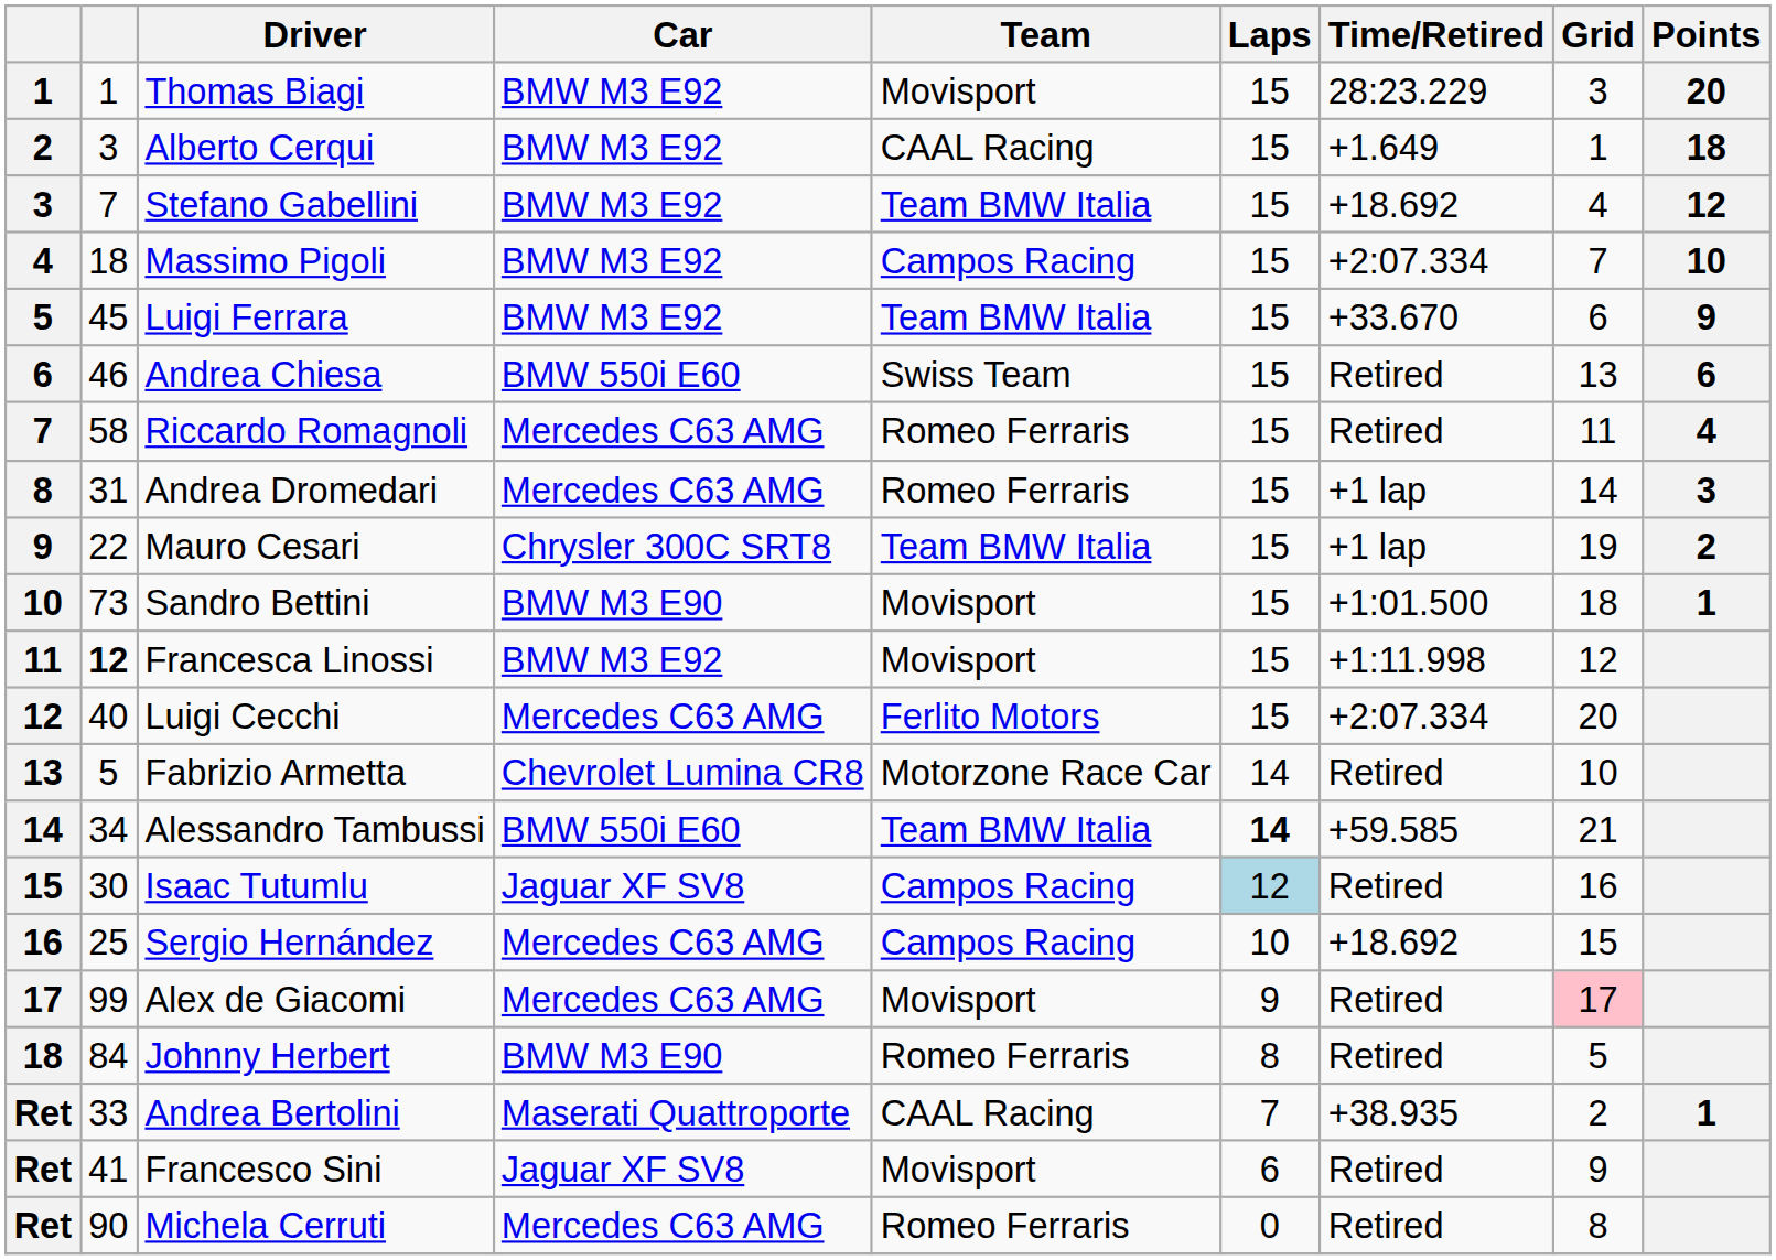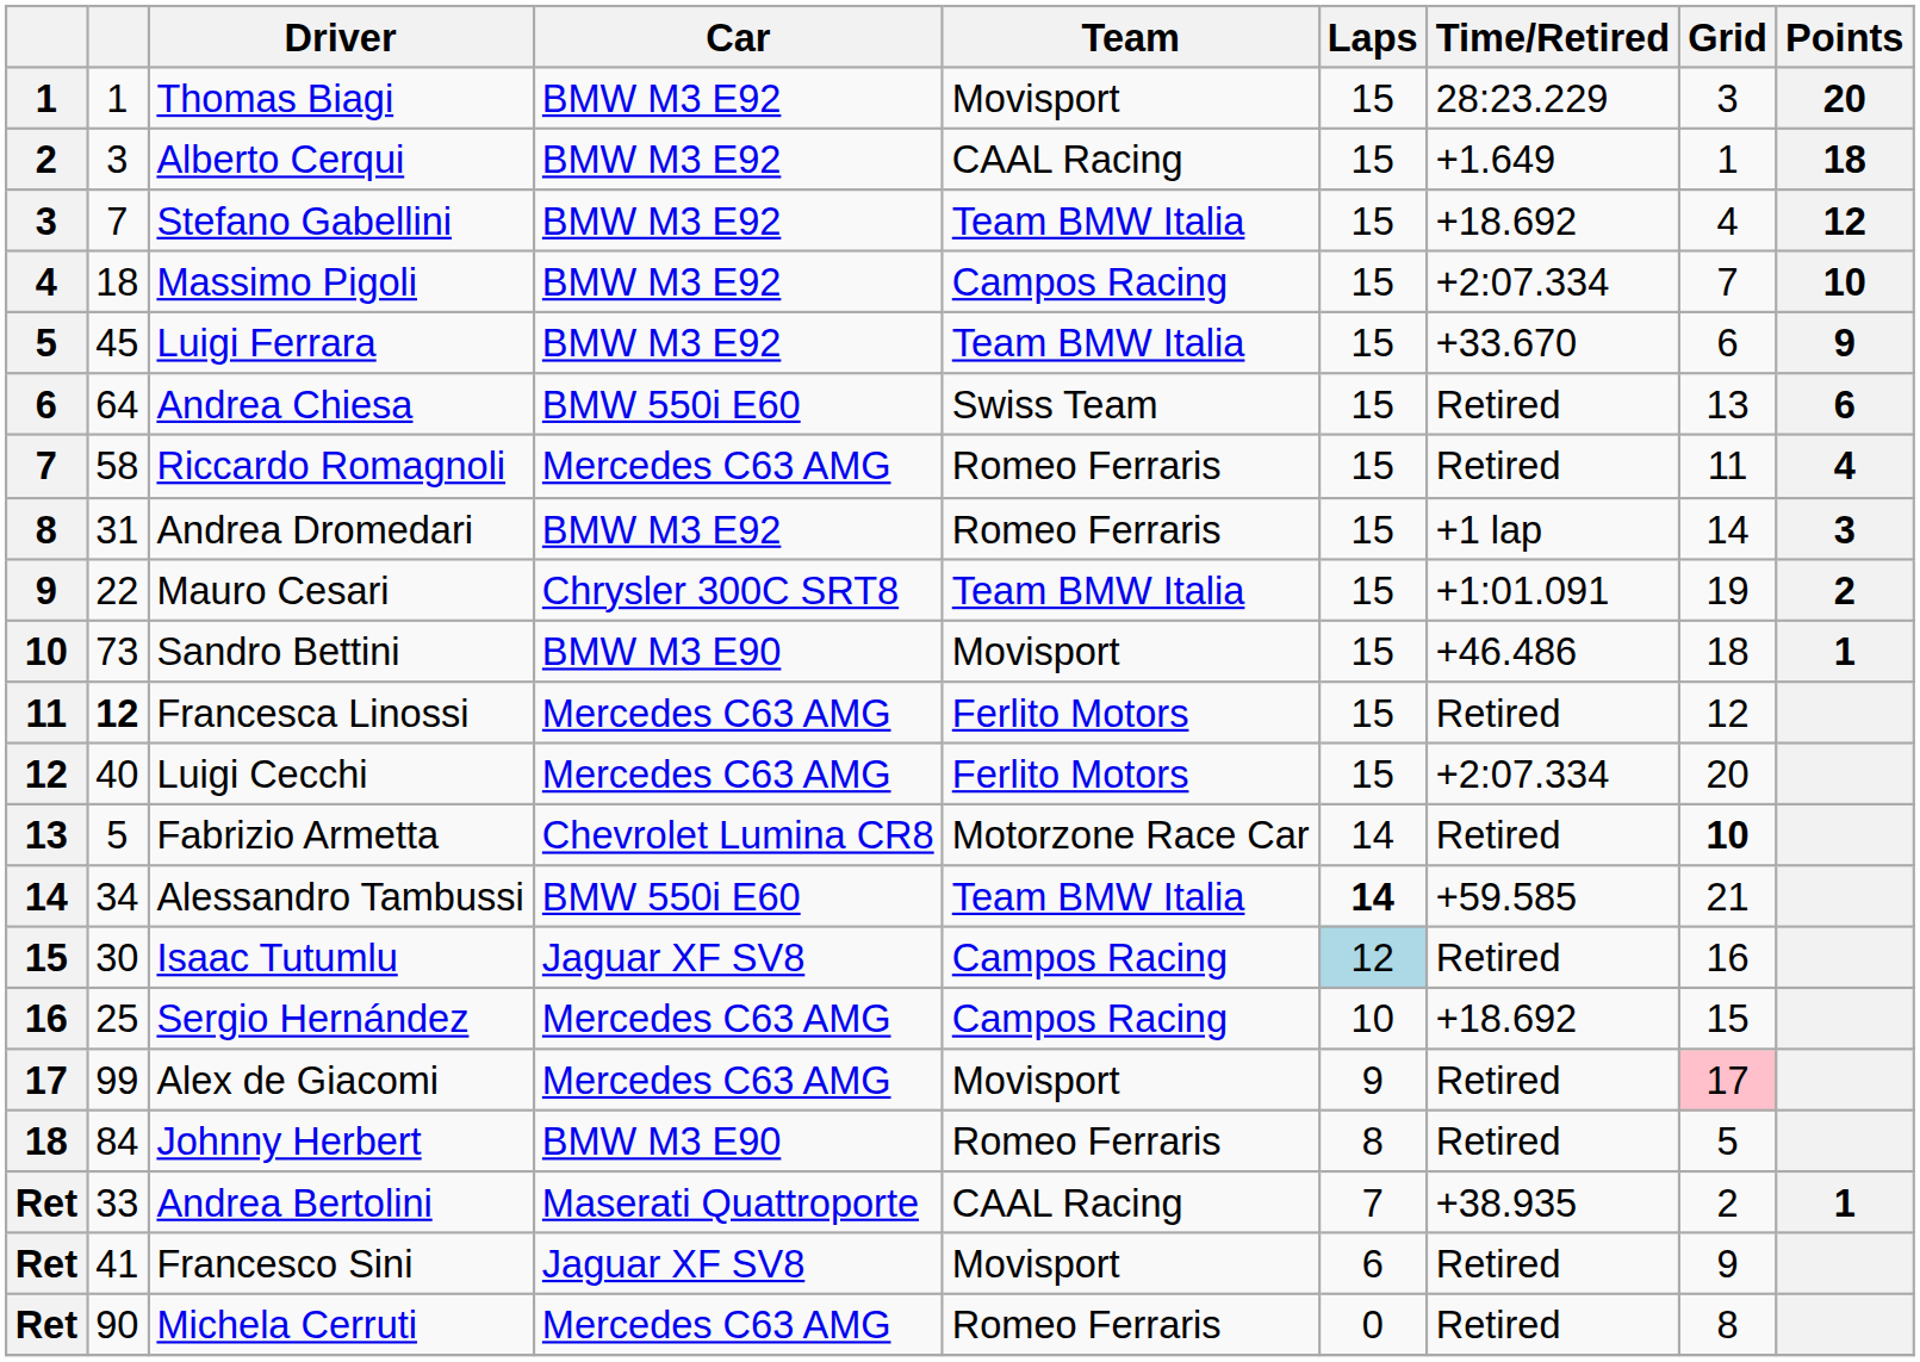 <table class="wikitable sortable" style="font-size:95%">
 <tr>
 <th></th>
 <th></th>
 <th>Driver</th>
 <th>Car</th>
 <th>Team</th>
 <th>Laps</th>
 <th>Time/Retired</th>
 <th>Grid</th>
 <th>Points</th>
 </tr>
 <tr>
 <th>1</th>
 <td align=center>1</td>
 <td> <a href='#'>Thomas Biagi</a></td>
 <td><a href='#'>BMW M3 E92</a></td>
 <td> Movisport</td>
 <td align=center>15</td>
 <td>28:23.229</td>
 <td align=center>3</td>
 <th>20</th>
 </tr>
 <tr>
 <th>2</th>
 <td align=center>3</td>
 <td> <a href='#'>Alberto Cerqui</a></td>
 <td><a href='#'>BMW M3 E92</a></td>
 <td> CAAL Racing</td>
 <td align=center>15</td>
 <td>+1.649</td>
 <td align=center>1</td>
 <th>18</th>
 </tr>
 <tr>
 <th>3</th>
 <td align=center>7</td>
 <td> <a href='#'>Stefano Gabellini</a></td>
 <td><a href='#'>BMW M3 E92</a></td>
 <td> <a href='#'>Team BMW Italia</a></td>
 <td align=center>15</td>
 <td>+18.692</td>
 <td align=center>4</td>
 <th>12</th>
 </tr>
 <tr>
 <th>4</th>
 <td align=center>18</td>
 <td> <a href='#'>Massimo Pigoli</a></td>
 <td><a href='#'>BMW M3 E92</a></td>
 <td> <a href='#'>Campos Racing</a></td>
 <td align=center>15</td>
 <td>+2:07.334</td>
 <td align=center>7</td>
 <th>10</th>
 </tr>
 <tr>
 <th>5</th>
 <td align=center>45</td>
 <td> <a href='#'>Luigi Ferrara</a></td>
 <td><a href='#'>BMW M3 E92</a></td>
 <td> <a href='#'>Team BMW Italia</a></td>
 <td align=center>15</td>
 <td>+33.670</td>
 <td align=center>6</td>
 <th>9</th>
 </tr>
 <tr>
 <th>6</th>
-<td align=center>46</td>
+<td align=center>64</td>
 <td> <a href='#'>Andrea Chiesa</a></td>
 <td><a href='#'>BMW 550i E60</a></td>
 <td> Swiss Team</td>
 <td align=center>15</td>
 <td>Retired</td>
 <td align=center>13</td>
 <th>6</th>
 </tr>
 <tr>
 <th>7</th>
 <td align=center>58</td>
 <td> <a href='#'>Riccardo Romagnoli</a></td>
 <td><a href='#'>Mercedes C63 AMG</a></td>
 <td> Romeo Ferraris</td>
 <td align=center>15</td>
 <td>Retired</td>
 <td align=center>11</td>
 <th>4</th>
 </tr>
 <tr>
 <th>8</th>
 <td align=center>31</td>
 <td> Andrea Dromedari</td>
-<td><a href='#'>Mercedes C63 AMG</a></td>
+<td><a href='#'>BMW M3 E92</a></td>
 <td> Romeo Ferraris</td>
 <td align=center>15</td>
 <td>+1 lap</td>
 <td align=center>14</td>
 <th>3</th>
 </tr>
 <tr>
 <th>9</th>
 <td align=center>22</td>
 <td> Mauro Cesari</td>
 <td><a href='#'>Chrysler 300C SRT8</a></td>
 <td> <a href='#'>Team BMW Italia</a></td>
 <td align=center>15</td>
-<td>+1 lap</td>
+<td>+1:01.091</td>
 <td align=center>19</td>
 <th>2</th>
 </tr>
 <tr>
 <th>10</th>
 <td align=center>73</td>
 <td> Sandro Bettini</td>
 <td><a href='#'>BMW M3 E90</a></td>
 <td> Movisport</td>
 <td align=center>15</td>
-<td>+1:01.500</td>
+<td>+46.486</td>
 <td align=center>18</td>
 <th>1</th>
 </tr>
 <tr>
 <th>11</th>
 <td align=center><strong>12</strong></td>
 <td> Francesca Linossi</td>
-<td><a href='#'>BMW M3 E92</a></td>
-<td> Movisport</td>
+<td><a href='#'>Mercedes C63 AMG</a></td>
+<td> <a href='#'>Ferlito Motors</a></td>
 <td align=center>15</td>
-<td>+1:11.998</td>
+<td>Retired</td>
 <td align=center>12</td>
 <th></th>
 </tr>
 <tr>
 <th>12</th>
 <td align=center>40</td>
 <td> Luigi Cecchi</td>
 <td><a href='#'>Mercedes C63 AMG</a></td>
 <td> <a href='#'>Ferlito Motors</a></td>
 <td align=center>15</td>
 <td>+2:07.334</td>
 <td align=center>20</td>
 <th></th>
 </tr>
 <tr>
 <th>13</th>
 <td align=center>5</td>
 <td> Fabrizio Armetta</td>
 <td><a href='#'>Chevrolet Lumina CR8</a></td>
 <td> Motorzone Race Car</td>
 <td align=center>14</td>
 <td>Retired</td>
-<td align=center>10</td>
+<td align=center><strong>10</strong></td>
 <th></th>
 </tr>
 <tr>
 <th>14</th>
 <td align=center>34</td>
 <td> Alessandro Tambussi</td>
 <td><a href='#'>BMW 550i E60</a></td>
 <td> <a href='#'>Team BMW Italia</a></td>
 <td align=center><strong>14</strong></td>
 <td>+59.585</td>
 <td align=center>21</td>
 <th></th>
 </tr>
 <tr>
 <th>15</th>
 <td align=center>30</td>
 <td> <a href='#'>Isaac Tutumlu</a></td>
 <td><a href='#'>Jaguar XF SV8</a></td>
 <td> <a href='#'>Campos Racing</a></td>
 <td align=center style="background: lightblue;">12</td>
 <td>Retired</td>
 <td align=center>16</td>
 <th></th>
 </tr>
 <tr>
 <th>16</th>
 <td align=center>25</td>
 <td> <a href='#'>Sergio Hernández</a></td>
 <td><a href='#'>Mercedes C63 AMG</a></td>
 <td> <a href='#'>Campos Racing</a></td>
 <td align=center>10</td>
 <td>+18.692</td>
 <td align=center>15</td>
 <th></th>
 </tr>
 <tr>
 <th>17</th>
 <td align=center>99</td>
 <td> Alex de Giacomi</td>
 <td><a href='#'>Mercedes C63 AMG</a></td>
 <td> Movisport</td>
 <td align=center>9</td>
 <td>Retired</td>
 <td align=center style="background: pink;">17</td>
 <th></th>
 </tr>
 <tr>
 <th>18</th>
 <td align=center>84</td>
 <td> <a href='#'>Johnny Herbert</a></td>
 <td><a href='#'>BMW M3 E90</a></td>
 <td> Romeo Ferraris</td>
 <td align=center>8</td>
 <td>Retired</td>
 <td align=center>5</td>
 <th></th>
 </tr>
 <tr>
 <th>Ret</th>
 <td align=center>33</td>
 <td> <a href='#'>Andrea Bertolini</a></td>
 <td><a href='#'>Maserati Quattroporte</a></td>
 <td> CAAL Racing</td>
 <td align=center>7</td>
 <td>+38.935</td>
 <td align=center>2</td>
 <th>1</th>
 </tr>
 <tr>
 <th>Ret</th>
 <td align=center>41</td>
 <td> Francesco Sini</td>
 <td><a href='#'>Jaguar XF SV8</a></td>
 <td> Movisport</td>
 <td align=center>6</td>
 <td>Retired</td>
 <td align=center>9</td>
 <th></th>
 </tr>
 <tr>
 <th>Ret</th>
 <td align=center>90</td>
 <td> <a href='#'>Michela Cerruti</a></td>
 <td><a href='#'>Mercedes C63 AMG</a></td>
 <td> Romeo Ferraris</td>
 <td align=center>0</td>
 <td>Retired</td>
 <td align=center>8</td>
 <th></th>
 </tr>
 <tr>
 </tr>
 </table>
